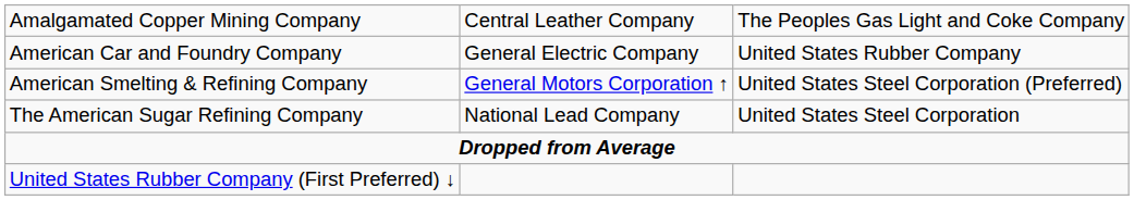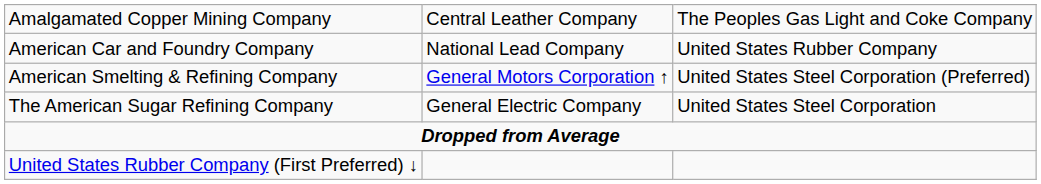 <table class="wikitable" border="1">
 <tr>
 <td>Amalgamated Copper Mining Company</td>
 <td>Central Leather Company</td>
 <td>The Peoples Gas Light and Coke Company</td>
 </tr>
 <tr>
 <td>American Car and Foundry Company</td>
-<td>General Electric Company</td>
+<td>National Lead Company</td>
 <td>United States Rubber Company</td>
 </tr>
 <tr>
 <td>American Smelting & Refining Company</td>
 <td><a href='#'>General Motors Corporation</a> ↑</td>
 <td>United States Steel Corporation (Preferred)</td>
 </tr>
 <tr>
 <td>The American Sugar Refining Company</td>
-<td>National Lead Company</td>
+<td>General Electric Company</td>
 <td>United States Steel Corporation</td>
 </tr>
 <tr>
 <td colspan="3" align="center"><strong><em>Dropped from Average</em></strong></td>
 </tr>
 <tr>
 <td><a href='#'>United States Rubber Company</a> (First Preferred) ↓</td>
 <td></td>
 <td></td>
 </tr>
 </table>
